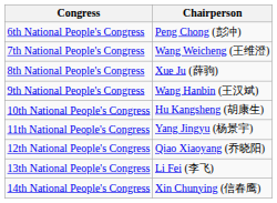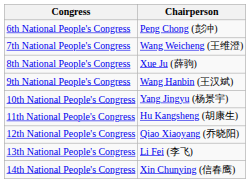 <table class="wikitable">
 <tr>
 <th>Congress</th>
 <th>Chairperson</th>
 </tr>
 <tr>
 <td><a href='#'>6th National People's Congress</a></td>
 <td><a href='#'>Peng Chong</a> (彭冲)</td>
 </tr>
 <tr>
 <td><a href='#'>7th National People's Congress</a></td>
 <td><a href='#'>Wang Weicheng</a> (王维澄)</td>
 </tr>
 <tr>
 <td><a href='#'>8th National People's Congress</a></td>
 <td><a href='#'>Xue Ju</a> (薛驹)</td>
 </tr>
 <tr>
 <td><a href='#'>9th National People's Congress</a></td>
 <td><a href='#'>Wang Hanbin</a> (王汉斌)</td>
 </tr>
 <tr>
 <td><a href='#'>10th National People's Congress</a></td>
-<td><a href='#'>Hu Kangsheng</a> (胡康生)</td>
+<td><a href='#'>Yang Jingyu</a> (杨景宇)</td>
 </tr>
 <tr>
 <td><a href='#'>11th National People's Congress</a></td>
-<td><a href='#'>Yang Jingyu</a> (杨景宇)</td>
+<td><a href='#'>Hu Kangsheng</a> (胡康生)</td>
 </tr>
 <tr>
 <td><a href='#'>12th National People's Congress</a></td>
 <td><a href='#'>Qiao Xiaoyang</a> (乔晓阳)</td>
 </tr>
 <tr>
 <td><a href='#'>13th National People's Congress</a></td>
 <td><a href='#'>Li Fei</a> (李飞)</td>
 </tr>
 <tr>
 <td><a href='#'>14th National People's Congress</a></td>
 <td><a href='#'>Xin Chunying</a> (信春鹰)</td>
 </tr>
 </table>
